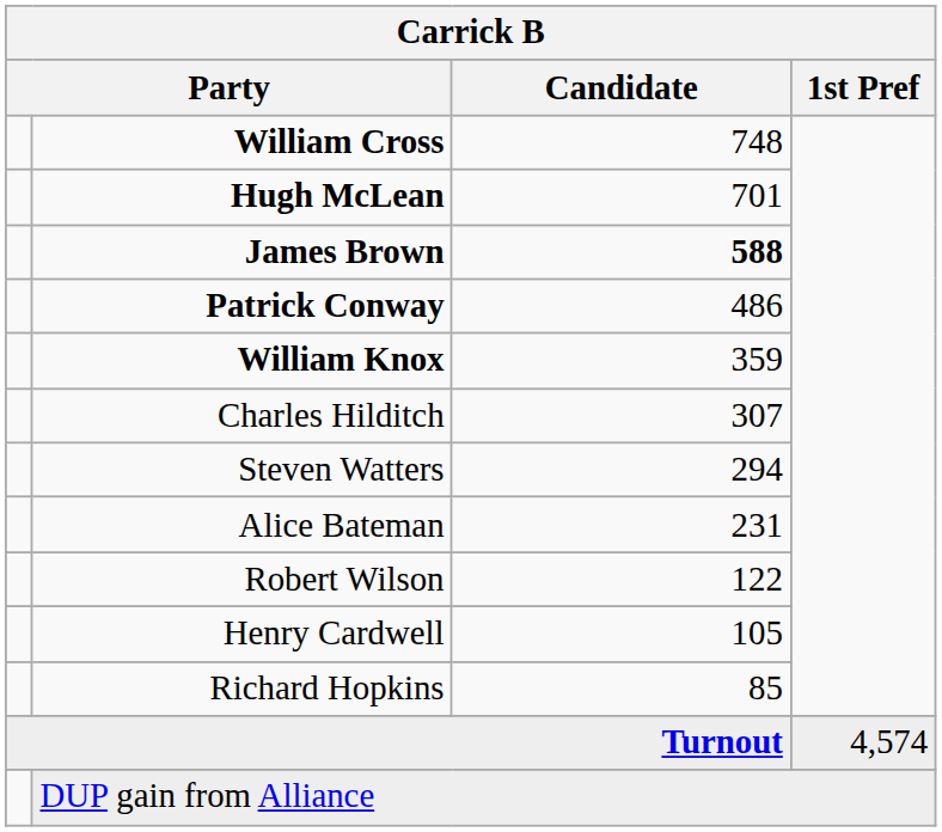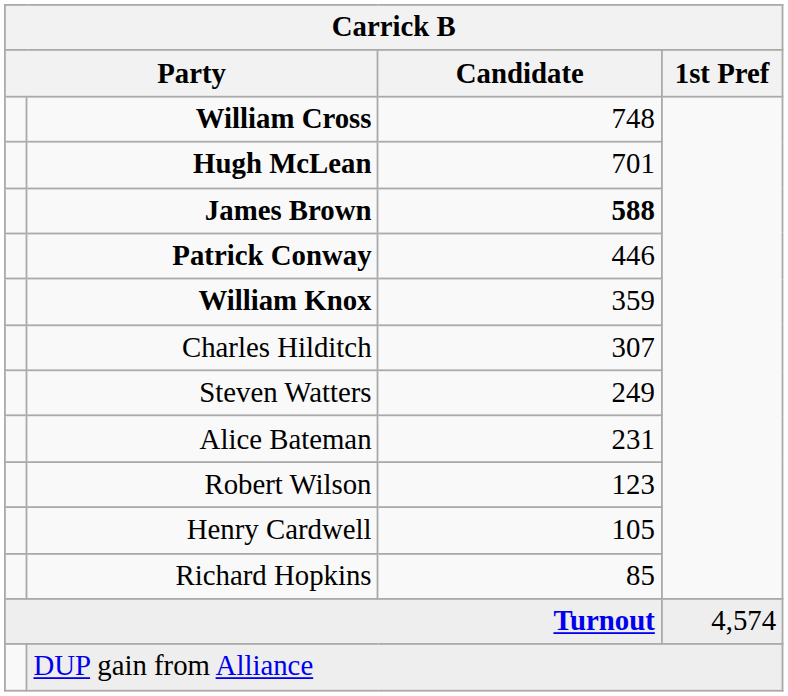 <table class="wikitable">
 <tr>
 <th colspan="4" align="center">Carrick B</th>
 </tr>
 <tr>
 <th colspan="2" align="center" width=200>Party</th>
 <th width=150>Candidate</th>
 <th width=60>1st Pref</th>
 </tr>
 <tr>
 <td></td>
 <td align="right"><strong>William Cross</strong></td>
 <td align="right">748</td>
 </tr>
 <tr>
 <td></td>
 <td align="right"><strong>Hugh McLean</strong></td>
 <td align="right">701</td>
 </tr>
 <tr>
 <td></td>
 <td align="right"><strong>James Brown</strong></td>
 <td align="right"><strong>588</strong></td>
 </tr>
 <tr>
 <td></td>
 <td align="right"><strong>Patrick Conway</strong></td>
-<td align="right">486</td>
+<td align="right">446</td>
 </tr>
 <tr>
 <td></td>
 <td align="right"><strong>William Knox</strong></td>
 <td align="right">359</td>
 </tr>
 <tr>
 <td></td>
 <td align="right">Charles Hilditch</td>
 <td align="right">307</td>
 </tr>
 <tr>
 <td></td>
 <td align="right">Steven Watters</td>
-<td align="right">294</td>
+<td align="right">249</td>
 </tr>
 <tr>
 <td></td>
 <td align="right">Alice Bateman</td>
 <td align="right">231</td>
 </tr>
 <tr>
 <td></td>
 <td align="right">Robert Wilson</td>
-<td align="right">122</td>
+<td align="right">123</td>
 </tr>
 <tr>
 <td></td>
 <td align="right">Henry Cardwell</td>
 <td align="right">105</td>
 </tr>
 <tr>
 <td></td>
 <td align="right">Richard Hopkins</td>
 <td align="right">85</td>
 </tr>
 <tr bgcolor="EEEEEE">
 <td colspan=3 align="right"><strong><a href='#'>Turnout</a></strong></td>
 <td align="right">4,574</td>
 </tr>
 <tr>
 <td bgcolor=></td>
 <td colspan=3 bgcolor="EEEEEE"><a href='#'>DUP</a> gain from <a href='#'>Alliance</a></td>
 </tr>
 </table>
